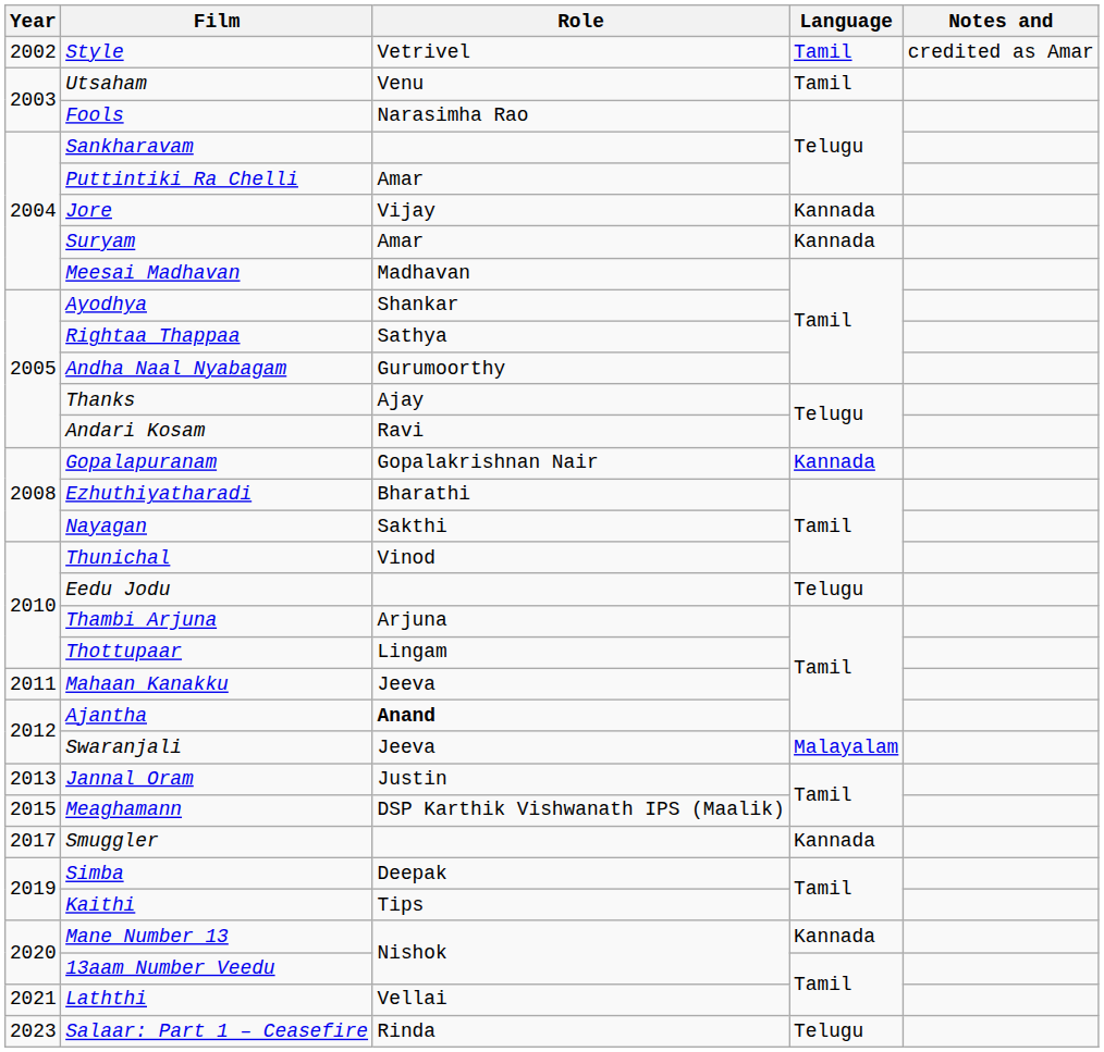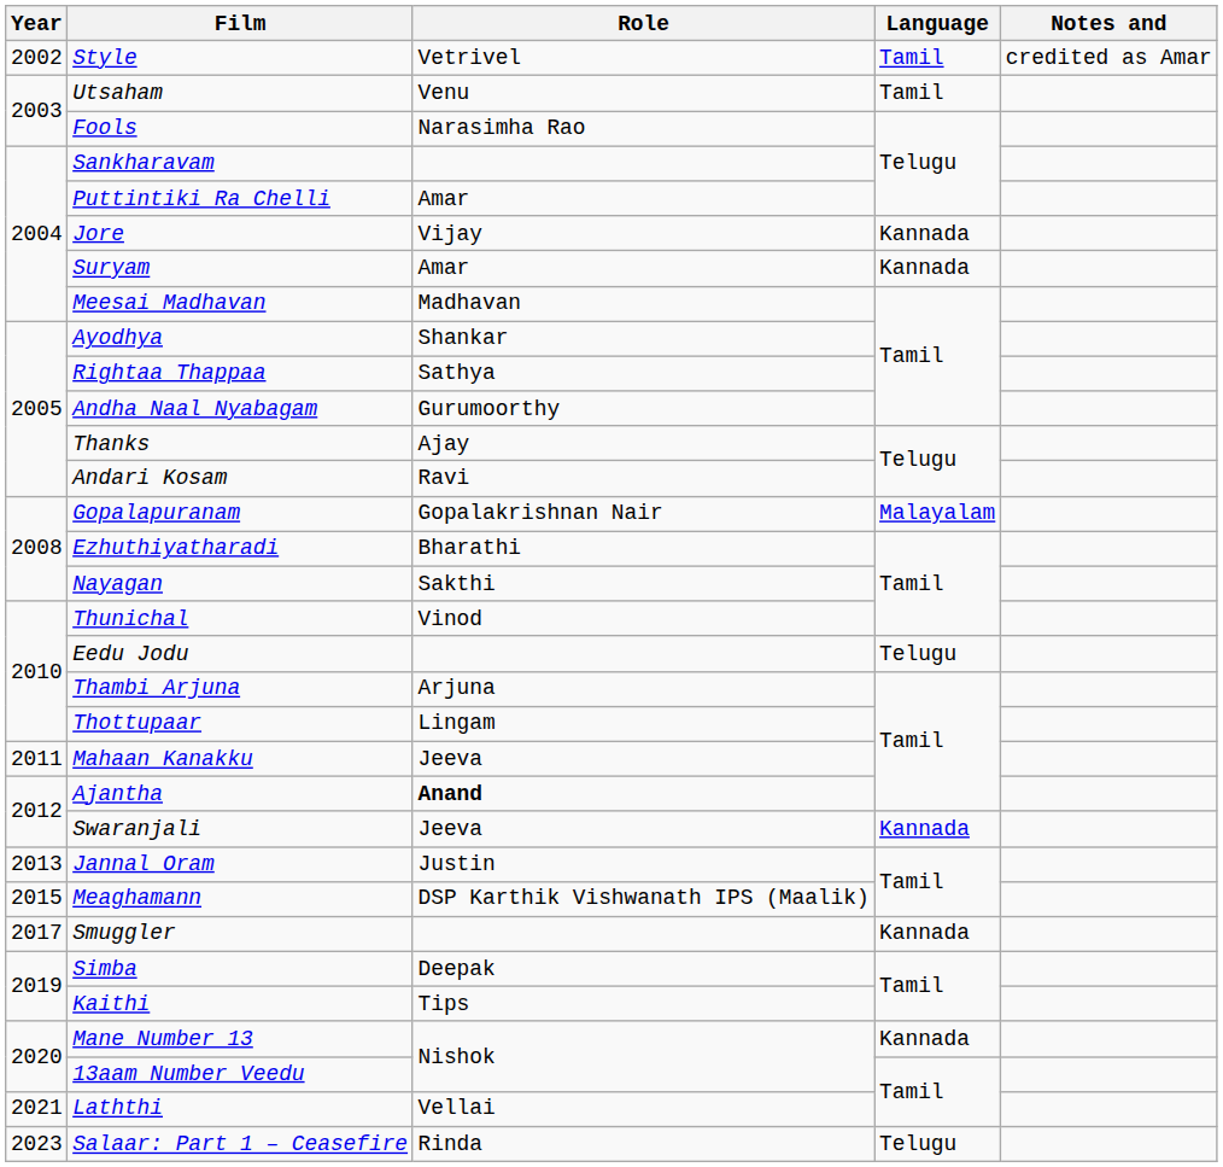 <table class="wikitable sortable">
 <tr>
 <th>Year</th>
 <th>Film</th>
 <th>Role</th>
 <th>Language</th>
 <th>Notes and </th>
 </tr>
 <tr>
 <td>2002</td>
 <td><em><a href='#'>Style</a></em></td>
 <td>Vetrivel</td>
 <td><a href='#'>Tamil</a></td>
 <td>credited as Amar</td>
 </tr>
 <tr>
 <td rowspan="2">2003</td>
 <td><em>Utsaham</em></td>
 <td>Venu</td>
 <td>Tamil</td>
 <td></td>
 </tr>
 <tr>
 <td><em><a href='#'>Fools</a></em></td>
 <td>Narasimha Rao</td>
 <td rowspan="3">Telugu</td>
 <td></td>
 </tr>
 <tr>
 <td rowspan="5">2004</td>
 <td><em><a href='#'>Sankharavam</a></em></td>
 <td></td>
 <td></td>
 </tr>
 <tr>
 <td><em><a href='#'>Puttintiki Ra Chelli</a></em></td>
 <td>Amar</td>
 <td></td>
 </tr>
 <tr>
 <td><em><a href='#'>Jore</a></em></td>
 <td>Vijay</td>
 <td>Kannada</td>
 <td></td>
 </tr>
 <tr>
 <td><em><a href='#'>Suryam</a></em></td>
 <td>Amar</td>
 <td>Kannada</td>
 <td></td>
 </tr>
 <tr>
 <td><em><a href='#'>Meesai Madhavan</a></em></td>
 <td>Madhavan</td>
 <td rowspan="4">Tamil</td>
 <td></td>
 </tr>
 <tr>
 <td rowspan="5">2005</td>
 <td><em><a href='#'>Ayodhya</a></em></td>
 <td>Shankar</td>
 <td></td>
 </tr>
 <tr>
 <td><em><a href='#'>Rightaa Thappaa</a></em></td>
 <td>Sathya</td>
 <td></td>
 </tr>
 <tr>
 <td><em><a href='#'>Andha Naal Nyabagam</a></em></td>
 <td>Gurumoorthy</td>
 <td></td>
 </tr>
 <tr>
 <td><em>Thanks</em></td>
 <td>Ajay</td>
 <td rowspan="2">Telugu</td>
 <td></td>
 </tr>
 <tr>
 <td><em>Andari Kosam</em></td>
 <td>Ravi</td>
 <td></td>
 </tr>
 <tr>
 <td rowspan="3">2008</td>
 <td><em><a href='#'>Gopalapuranam</a></em></td>
 <td>Gopalakrishnan Nair</td>
-<td><a href='#'>Kannada</a></td>
+<td><a href='#'>Malayalam</a></td>
 <td></td>
 </tr>
 <tr>
 <td><em><a href='#'>Ezhuthiyatharadi</a></em></td>
 <td>Bharathi</td>
 <td rowspan="3">Tamil</td>
 <td></td>
 </tr>
 <tr>
 <td><em><a href='#'>Nayagan</a></em></td>
 <td>Sakthi</td>
 <td></td>
 </tr>
 <tr>
 <td rowspan="4">2010</td>
 <td><em><a href='#'>Thunichal</a></em></td>
 <td>Vinod</td>
 <td></td>
 </tr>
 <tr>
 <td><em>Eedu Jodu</em></td>
 <td></td>
 <td>Telugu</td>
 <td></td>
 </tr>
 <tr>
 <td><em><a href='#'>Thambi Arjuna</a></em></td>
 <td>Arjuna</td>
 <td rowspan="4">Tamil</td>
 <td></td>
 </tr>
 <tr>
 <td><em><a href='#'>Thottupaar</a></em></td>
 <td>Lingam</td>
 <td></td>
 </tr>
 <tr>
 <td>2011</td>
 <td><em><a href='#'>Mahaan Kanakku</a></em></td>
 <td>Jeeva</td>
 <td></td>
 </tr>
 <tr>
 <td rowspan="2">2012</td>
 <td><em><a href='#'>Ajantha</a></em></td>
 <td><strong>Anand</strong></td>
 <td></td>
 </tr>
 <tr>
 <td><em>Swaranjali</em></td>
 <td>Jeeva</td>
-<td><a href='#'>Malayalam</a></td>
+<td><a href='#'>Kannada</a></td>
 <td></td>
 </tr>
 <tr>
 <td>2013</td>
 <td><em><a href='#'>Jannal Oram</a></em></td>
 <td>Justin</td>
 <td rowspan="2">Tamil</td>
 <td></td>
 </tr>
 <tr>
 <td>2015</td>
 <td><em><a href='#'>Meaghamann</a></em></td>
 <td>DSP Karthik Vishwanath IPS (Maalik)</td>
 <td></td>
 </tr>
 <tr>
 <td>2017</td>
 <td><em>Smuggler</em></td>
 <td></td>
 <td>Kannada</td>
 <td></td>
 </tr>
 <tr>
 <td rowspan="2">2019</td>
 <td><em><a href='#'>Simba</a></em></td>
 <td>Deepak</td>
 <td rowspan="2">Tamil</td>
 <td></td>
 </tr>
 <tr>
 <td><em><a href='#'>Kaithi</a></em></td>
 <td>Tips</td>
 <td></td>
 </tr>
 <tr>
 <td rowspan="2">2020</td>
 <td><em><a href='#'>Mane Number 13</a></em></td>
 <td rowspan="2">Nishok</td>
 <td>Kannada</td>
 <td></td>
 </tr>
 <tr>
 <td><em><a href='#'>13aam Number Veedu</a></em></td>
 <td rowspan="2">Tamil</td>
 <td></td>
 </tr>
 <tr>
 <td>2021</td>
 <td><em><a href='#'>Laththi</a></em></td>
 <td>Vellai</td>
 <td></td>
 </tr>
 <tr>
 <td>2023</td>
 <td><em><a href='#'>Salaar: Part 1 – Ceasefire</a></em></td>
 <td>Rinda</td>
 <td>Telugu</td>
 <td></td>
 </tr>
 </table>
